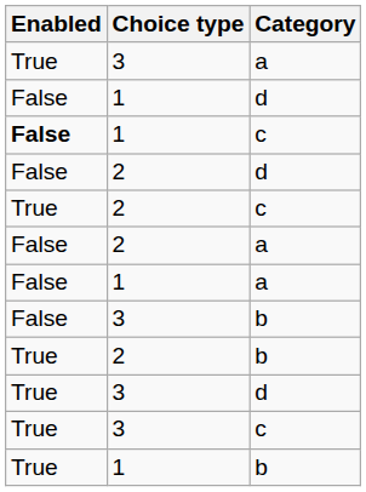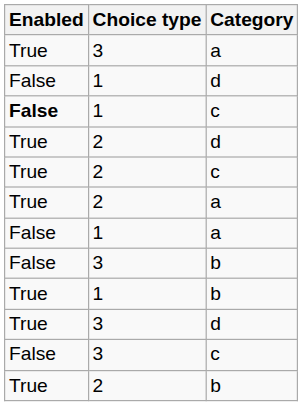 <table class="wikitable sortable">
 <tr>
 <th>Enabled</th>
 <th>Choice type</th>
 <th>Category</th>
 </tr>
 <tr>
 <td>True</td>
 <td>3</td>
 <td>a</td>
 </tr>
 <tr>
 <td>False</td>
 <td>1</td>
 <td>d</td>
 </tr>
 <tr>
 <td><strong>False</strong></td>
 <td>1</td>
 <td>c</td>
 </tr>
 <tr>
-<td>False</td>
+<td>True</td>
 <td>2</td>
 <td>d</td>
 </tr>
 <tr>
 <td>True</td>
 <td>2</td>
 <td>c</td>
 </tr>
 <tr>
-<td>False</td>
+<td>True</td>
 <td>2</td>
 <td>a</td>
 </tr>
 <tr>
 <td>False</td>
 <td>1</td>
 <td>a</td>
 </tr>
 <tr>
 <td>False</td>
 <td>3</td>
 <td>b</td>
 </tr>
 <tr>
 <td>True</td>
-<td>2</td>
+<td>1</td>
 <td>b</td>
 </tr>
 <tr>
 <td>True</td>
 <td>3</td>
 <td>d</td>
 </tr>
 <tr>
-<td>True</td>
+<td>False</td>
 <td>3</td>
 <td>c</td>
 </tr>
 <tr>
 <td>True</td>
-<td>1</td>
+<td>2</td>
 <td>b</td>
 </tr>
 </table>
